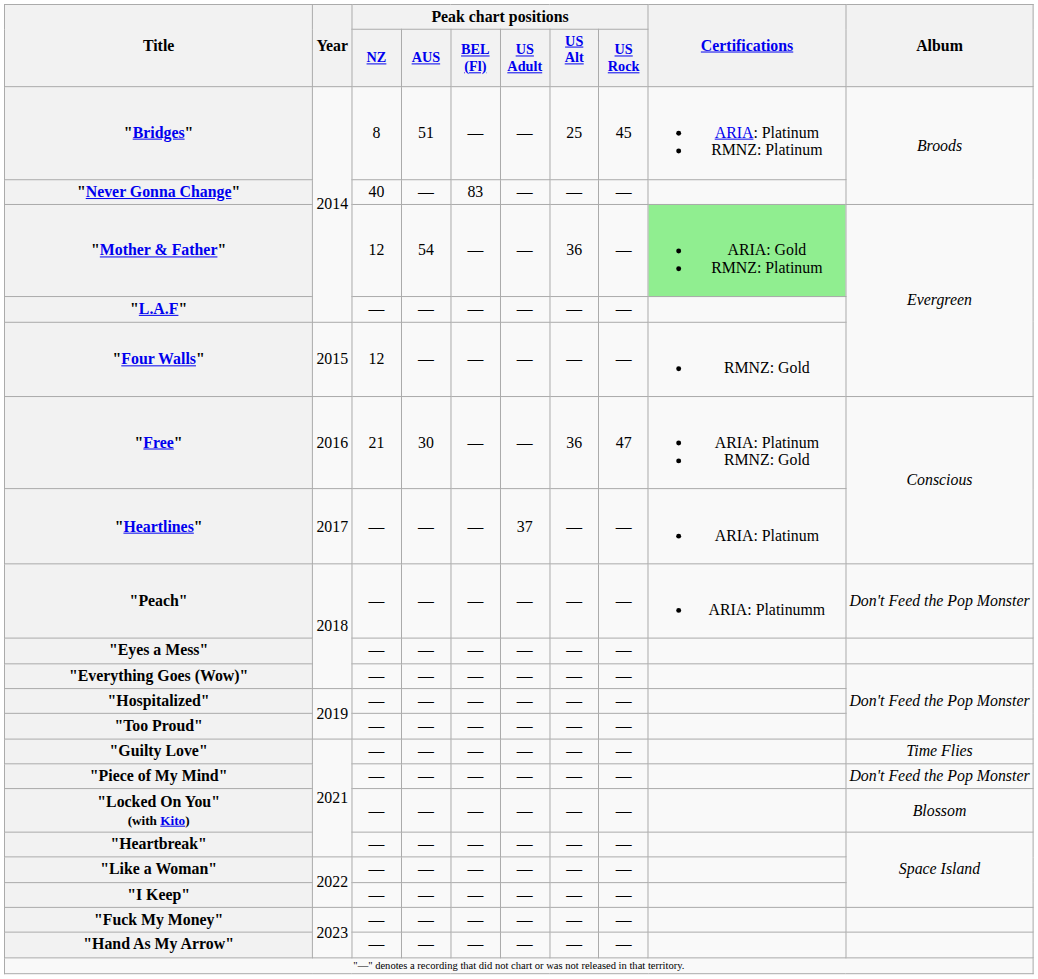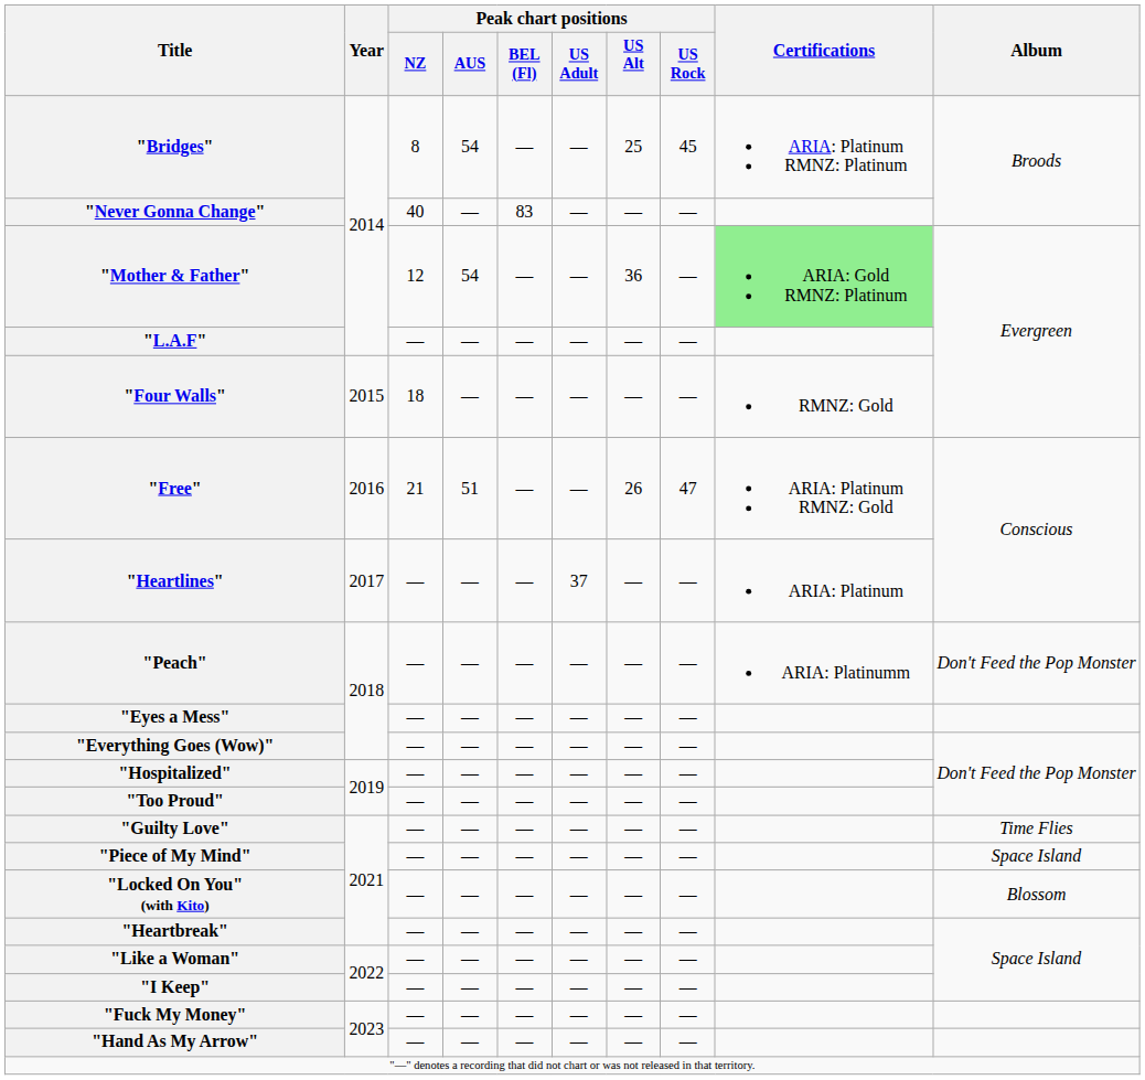 <table class="wikitable plainrowheaders" style="text-align:center;">
 <tr>
 <th rowspan="2" style="width:19em;">Title</th>
 <th rowspan="2">Year</th>
 <th colspan="6">Peak chart positions</th>
 <th rowspan="2" style="width:12em;"><a href='#'>Certifications</a></th>
 <th rowspan="2">Album</th>
 </tr>
 <tr>
 <th scope="col" style="width:3em;font-size:90%;"><a href='#'>NZ</a><br></th>
 <th scope="col" style="width:3em;font-size:90%;"><a href='#'>AUS</a><br></th>
 <th scope="col" style="width:3em;font-size:90%;"><a href='#'>BEL (Fl)</a><br></th>
 <th scope="col" style="width:3em;font-size:90%;"><a href='#'>US<br>Adult</a><br></th>
 <th scope="col" style="width:3em;font-size:90%;"><a href='#'>US<br>Alt<br></a><br></th>
 <th scope="col" style="width:3em;font-size:90%;"><a href='#'>US<br>Rock</a><br></th>
 </tr>
 <tr>
 <th scope="row">"<a href='#'>Bridges</a>"</th>
 <td rowspan="4">2014</td>
 <td>8</td>
-<td>51</td>
+<td>54</td>
 <td>—</td>
 <td>—</td>
 <td>25</td>
 <td>45</td>
 <td><br><ul><li><a href='#'>ARIA</a>: Platinum</li><li>RMNZ: Platinum</li></ul></td>
 <td rowspan="2"><em>Broods</em></td>
 </tr>
 <tr>
 <th scope="row">"<a href='#'>Never Gonna Change</a>"</th>
 <td>40</td>
 <td>—</td>
 <td>83</td>
 <td>—</td>
 <td>—</td>
 <td>—</td>
 <td></td>
 </tr>
 <tr>
 <th scope="row">"<a href='#'>Mother & Father</a>"</th>
 <td>12</td>
 <td>54</td>
 <td>—</td>
 <td>—</td>
 <td>36</td>
 <td>—</td>
 <td style="background: lightgreen;"><br><ul><li>ARIA: Gold</li><li>RMNZ: Platinum</li></ul></td>
 <td rowspan="3"><em>Evergreen</em></td>
 </tr>
 <tr>
 <th scope="row">"<a href='#'>L.A.F</a>"</th>
 <td>—</td>
 <td>—</td>
 <td>—</td>
 <td>—</td>
 <td>—</td>
 <td>—</td>
 <td></td>
 </tr>
 <tr>
 <th scope="row">"<a href='#'>Four Walls</a>"</th>
 <td>2015</td>
-<td>12</td>
+<td>18</td>
 <td>—</td>
 <td>—</td>
 <td>—</td>
 <td>—</td>
 <td>—</td>
 <td><br><ul><li>RMNZ: Gold</li></ul></td>
 </tr>
 <tr>
 <th scope="row">"<a href='#'>Free</a>"</th>
 <td>2016</td>
 <td>21</td>
-<td>30</td>
+<td>51</td>
 <td>—</td>
 <td>—</td>
-<td>36</td>
+<td>26</td>
 <td>47</td>
 <td><br><ul><li>ARIA: Platinum</li><li>RMNZ: Gold</li></ul></td>
 <td rowspan="2"><em>Conscious</em></td>
 </tr>
 <tr>
 <th scope="row">"<a href='#'>Heartlines</a>"</th>
 <td>2017</td>
 <td>—</td>
 <td>—</td>
 <td>—</td>
 <td>37</td>
 <td>—</td>
 <td>—</td>
 <td><br><ul><li>ARIA: Platinum</li></ul></td>
 </tr>
 <tr>
 <th scope="row">"Peach"</th>
 <td rowspan="3">2018</td>
 <td>—</td>
 <td>—</td>
 <td>—</td>
 <td>—</td>
 <td>—</td>
 <td>—</td>
 <td><br><ul><li>ARIA: Platinumm</li></ul></td>
 <td><em>Don't Feed the Pop Monster</em></td>
 </tr>
 <tr>
 <th scope="row">"Eyes a Mess"<br></th>
 <td>—</td>
 <td>—</td>
 <td>—</td>
 <td>—</td>
 <td>—</td>
 <td>—</td>
 <td></td>
 <td></td>
 </tr>
 <tr>
 <th scope="row">"Everything Goes (Wow)"</th>
 <td>—</td>
 <td>—</td>
 <td>—</td>
 <td>—</td>
 <td>—</td>
 <td>—</td>
 <td></td>
 <td rowspan="3"><em>Don't Feed the Pop Monster</em></td>
 </tr>
 <tr>
 <th scope="row">"Hospitalized"</th>
 <td rowspan="2">2019</td>
 <td>—</td>
 <td>—</td>
 <td>—</td>
 <td>—</td>
 <td>—</td>
 <td>—</td>
 <td></td>
 </tr>
 <tr>
 <th scope="row">"Too Proud"</th>
 <td>—</td>
 <td>—</td>
 <td>—</td>
 <td>—</td>
 <td>—</td>
 <td>—</td>
 <td></td>
 </tr>
 <tr>
 <th scope="row">"Guilty Love" <br></th>
 <td rowspan="4">2021</td>
 <td>—</td>
 <td>—</td>
 <td>—</td>
 <td>—</td>
 <td>—</td>
 <td>—</td>
 <td></td>
 <td><em>Time Flies</em></td>
 </tr>
 <tr>
 <th scope="row">"Piece of My Mind"</th>
 <td>—</td>
 <td>—</td>
 <td>—</td>
 <td>—</td>
 <td>—</td>
 <td>—</td>
 <td></td>
-<td><em>Don't Feed the Pop Monster</em></td>
+<td><em>Space Island</em></td>
 </tr>
 <tr>
 <th scope="row">"Locked On You" <br><small>(with <a href='#'>Kito</a>)</small></th>
 <td>—</td>
 <td>—</td>
 <td>—</td>
 <td>—</td>
 <td>—</td>
 <td>—</td>
 <td></td>
 <td><em>Blossom</em></td>
 </tr>
 <tr>
 <th scope="row">"Heartbreak"</th>
 <td>—</td>
 <td>—</td>
 <td>—</td>
 <td>—</td>
 <td>—</td>
 <td>—</td>
 <td></td>
 <td rowspan="3"><em>Space Island</em></td>
 </tr>
 <tr>
 <th scope="row">"Like a Woman"</th>
 <td rowspan="2">2022</td>
 <td>—</td>
 <td>—</td>
 <td>—</td>
 <td>—</td>
 <td>—</td>
 <td>—</td>
 <td></td>
 </tr>
 <tr>
 <th scope="row">"I Keep"<br></th>
 <td>—</td>
 <td>—</td>
 <td>—</td>
 <td>—</td>
 <td>—</td>
 <td>—</td>
 <td></td>
 </tr>
 <tr>
 <th scope="row">"Fuck My Money"</th>
 <td rowspan="2">2023</td>
 <td>—</td>
 <td>—</td>
 <td>—</td>
 <td>—</td>
 <td>—</td>
 <td>—</td>
 <td></td>
 <td></td>
 </tr>
 <tr>
 <th scope="row">"Hand As My Arrow" <br></th>
 <td>—</td>
 <td>—</td>
 <td>—</td>
 <td>—</td>
 <td>—</td>
 <td>—</td>
 <td></td>
 <td></td>
 </tr>
 <tr>
 <td colspan="12" style="text-align:center; font-size:8pt;">"—" denotes a recording that did not chart or was not released in that territory.</td>
 </tr>
 </table>
